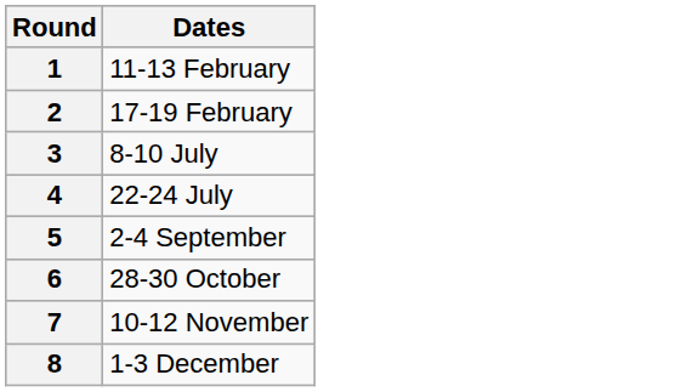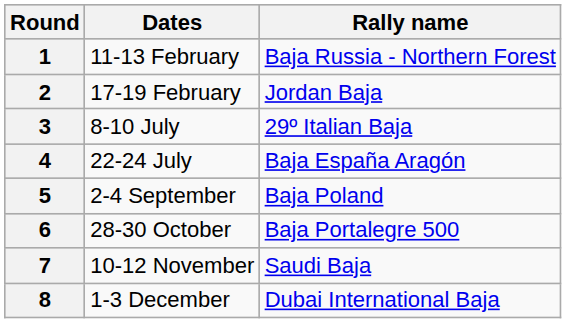 <table class="wikitable" style="font-size: 85%">
 <tr>
 <th>Round</th>
 <th>Dates</th>
+<th>Rally name</th>
 </tr>
 <tr>
 <th>1</th>
 <td>11-13 February</td>
+<td> <a href='#'>Baja Russia - Northern Forest</a></td>
 </tr>
 <tr>
 <th>2</th>
 <td>17-19 February</td>
+<td> <a href='#'>Jordan Baja</a></td>
 </tr>
 <tr>
 <th>3</th>
 <td>8-10 July</td>
+<td> <a href='#'>29º Italian Baja</a></td>
 </tr>
 <tr>
 <th>4</th>
 <td>22-24 July</td>
+<td> <a href='#'>Baja España Aragón</a></td>
 </tr>
 <tr>
 <th>5</th>
 <td>2-4 September</td>
+<td> <a href='#'>Baja Poland</a></td>
 </tr>
 <tr>
 <th>6</th>
 <td>28-30 October</td>
+<td> <a href='#'>Baja Portalegre 500</a></td>
 </tr>
 <tr>
 <th>7</th>
 <td>10-12 November</td>
+<td> <a href='#'>Saudi Baja</a></td>
 </tr>
 <tr>
 <th>8</th>
 <td>1-3 December</td>
+<td> <a href='#'>Dubai International Baja</a></td>
 </tr>
 </table>
